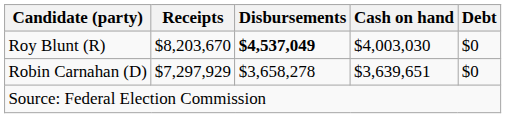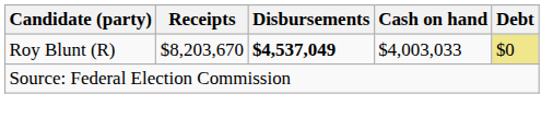 <table class="wikitable sortable">
 <tr>
 <th>Candidate (party)</th>
 <th>Receipts</th>
 <th>Disbursements</th>
 <th>Cash on hand</th>
 <th>Debt</th>
 </tr>
 <tr>
 <td>Roy Blunt (R)</td>
 <td>$8,203,670</td>
 <td><strong>$4,537,049</strong></td>
-<td>$4,003,030</td>
-<td>$0</td>
-</tr>
-<tr>
-<td>Robin Carnahan (D)</td>
-<td>$7,297,929</td>
-<td>$3,658,278</td>
-<td>$3,639,651</td>
-<td>$0</td>
+<td>$4,003,033</td>
+<td style="background: khaki;">$0</td>
 </tr>
 <tr>
 <td colspan=5>Source: Federal Election Commission</td>
 </tr>
 </table>
